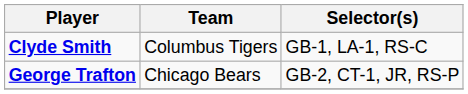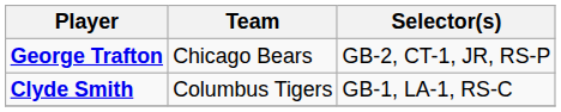 <table class="wikitable" style="text-align:left;">
 <tr>
 <th>Player</th>
 <th>Team</th>
 <th>Selector(s)</th>
 </tr>
 <tr>
+<td><strong><a href='#'>George Trafton</a></strong></td>
+<td>Chicago Bears</td>
+<td>GB-2, CT-1, JR, RS-P</td>
+</tr>
+<tr>
 <td><strong><a href='#'>Clyde Smith</a></strong></td>
 <td>Columbus Tigers</td>
 <td>GB-1, LA-1, RS-C</td>
 </tr>
 <tr>
-<td><strong><a href='#'>George Trafton</a></strong></td>
-<td>Chicago Bears</td>
-<td>GB-2, CT-1, JR, RS-P</td>
-</tr>
-<tr>
 </tr>
 </table>
